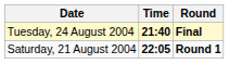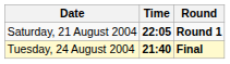 <table class="wikitable">
 <tr>
 <th>Date</th>
 <th>Time</th>
 <th>Round</th>
 </tr>
+<tr>
+<td>Saturday, 21 August 2004</td>
+<td><strong>22:05</strong></td>
+<td><strong>Round 1</strong></td>
+</tr>
 <tr style=background:lemonchiffon>
 <td>Tuesday, 24 August 2004</td>
 <td><strong>21:40</strong></td>
 <td><strong>Final</strong></td>
 </tr>
-<tr>
-<td>Saturday, 21 August 2004</td>
-<td><strong>22:05</strong></td>
-<td><strong>Round 1</strong></td>
-</tr>
 </table>
